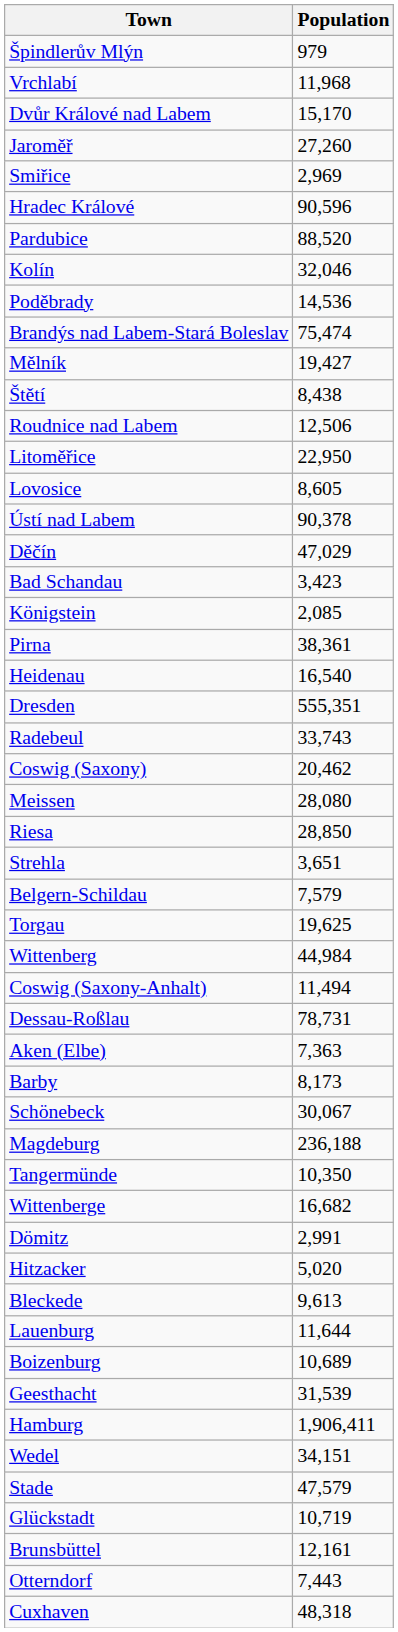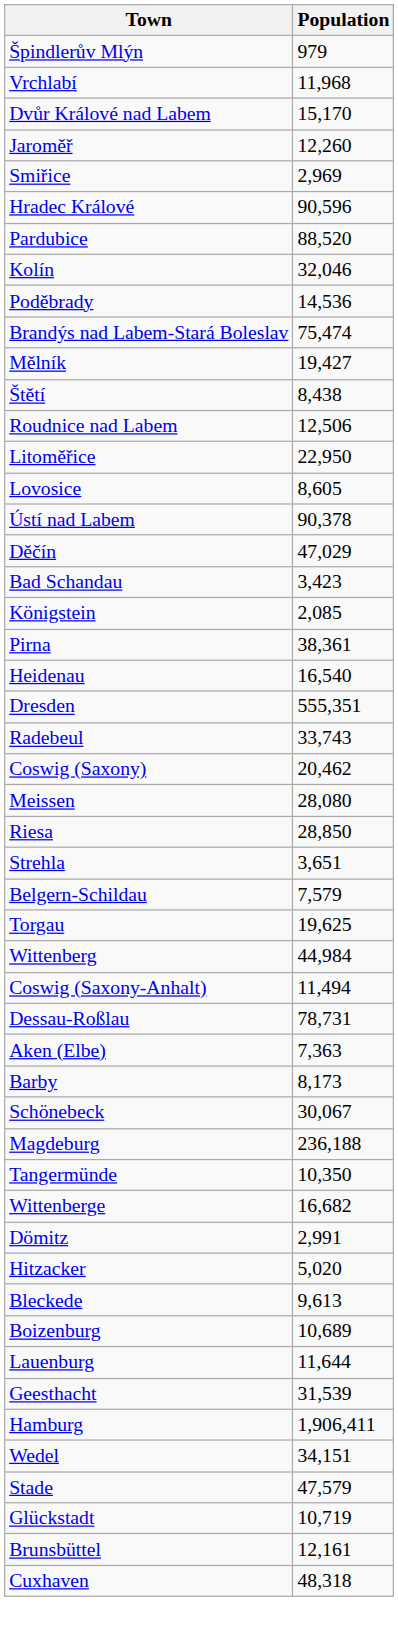 <table style="margin-left:0; font-size:100%" class="wikitable sortable">
 <tr>
 <th>Town</th>
 <th>Population</th>
 </tr>
 <tr>
 <td><a href='#'>Špindlerův Mlýn</a></td>
 <td>979</td>
 </tr>
 <tr>
 <td><a href='#'>Vrchlabí</a></td>
 <td>11,968</td>
 </tr>
 <tr>
 <td><a href='#'>Dvůr Králové nad Labem</a></td>
 <td>15,170</td>
 </tr>
 <tr>
 <td><a href='#'>Jaroměř</a></td>
-<td>27,260</td>
+<td>12,260</td>
 </tr>
 <tr>
 <td><a href='#'>Smiřice</a></td>
 <td>2,969</td>
 </tr>
 <tr>
 <td><a href='#'>Hradec Králové</a></td>
 <td>90,596</td>
 </tr>
 <tr>
 <td><a href='#'>Pardubice</a></td>
 <td>88,520</td>
 </tr>
 <tr>
 <td><a href='#'>Kolín</a></td>
 <td>32,046</td>
 </tr>
 <tr>
 <td><a href='#'>Poděbrady</a></td>
 <td>14,536</td>
 </tr>
 <tr>
 <td><a href='#'>Brandýs nad Labem-Stará Boleslav</a></td>
 <td>75,474</td>
 </tr>
 <tr>
 <td><a href='#'>Mělník</a></td>
 <td>19,427</td>
 </tr>
 <tr>
 <td><a href='#'>Štětí</a></td>
 <td>8,438</td>
 </tr>
 <tr>
 <td><a href='#'>Roudnice nad Labem</a></td>
 <td>12,506</td>
 </tr>
 <tr>
 <td><a href='#'>Litoměřice</a></td>
 <td>22,950</td>
 </tr>
 <tr>
 <td><a href='#'>Lovosice</a></td>
 <td>8,605</td>
 </tr>
 <tr>
 <td><a href='#'>Ústí nad Labem</a></td>
 <td>90,378</td>
 </tr>
 <tr>
 <td><a href='#'>Děčín</a></td>
 <td>47,029</td>
 </tr>
 <tr>
 <td><a href='#'>Bad Schandau</a></td>
 <td>3,423</td>
 </tr>
 <tr>
 <td><a href='#'>Königstein</a></td>
 <td>2,085</td>
 </tr>
 <tr>
 <td><a href='#'>Pirna</a></td>
 <td>38,361</td>
 </tr>
 <tr>
 <td><a href='#'>Heidenau</a></td>
 <td>16,540</td>
 </tr>
 <tr>
 <td><a href='#'>Dresden</a></td>
 <td>555,351</td>
 </tr>
 <tr>
 <td><a href='#'>Radebeul</a></td>
 <td>33,743</td>
 </tr>
 <tr>
 <td><a href='#'>Coswig (Saxony)</a></td>
 <td>20,462</td>
 </tr>
 <tr>
 <td><a href='#'>Meissen</a></td>
 <td>28,080</td>
 </tr>
 <tr>
 <td><a href='#'>Riesa</a></td>
 <td>28,850</td>
 </tr>
 <tr>
 <td><a href='#'>Strehla</a></td>
 <td>3,651</td>
 </tr>
 <tr>
 <td><a href='#'>Belgern-Schildau</a></td>
 <td>7,579</td>
 </tr>
 <tr>
 <td><a href='#'>Torgau</a></td>
 <td>19,625</td>
 </tr>
 <tr>
 <td><a href='#'>Wittenberg</a></td>
 <td>44,984</td>
 </tr>
 <tr>
 <td><a href='#'>Coswig (Saxony-Anhalt)</a></td>
 <td>11,494</td>
 </tr>
 <tr>
 <td><a href='#'>Dessau-Roßlau</a></td>
 <td>78,731</td>
 </tr>
 <tr>
 <td><a href='#'>Aken (Elbe)</a></td>
 <td>7,363</td>
 </tr>
 <tr>
 <td><a href='#'>Barby</a></td>
 <td>8,173</td>
 </tr>
 <tr>
 <td><a href='#'>Schönebeck</a></td>
 <td>30,067</td>
 </tr>
 <tr>
 <td><a href='#'>Magdeburg</a></td>
 <td>236,188</td>
 </tr>
 <tr>
 <td><a href='#'>Tangermünde</a></td>
 <td>10,350</td>
 </tr>
 <tr>
 <td><a href='#'>Wittenberge</a></td>
 <td>16,682</td>
 </tr>
 <tr>
 <td><a href='#'>Dömitz</a></td>
 <td>2,991</td>
 </tr>
 <tr>
 <td><a href='#'>Hitzacker</a></td>
 <td>5,020</td>
 </tr>
 <tr>
 <td><a href='#'>Bleckede</a></td>
 <td>9,613</td>
 </tr>
 <tr>
+<td><a href='#'>Boizenburg</a></td>
+<td>10,689</td>
+</tr>
+<tr>
 <td><a href='#'>Lauenburg</a></td>
 <td>11,644</td>
-</tr>
-<tr>
-<td><a href='#'>Boizenburg</a></td>
-<td>10,689</td>
 </tr>
 <tr>
 <td><a href='#'>Geesthacht</a></td>
 <td>31,539</td>
 </tr>
 <tr>
 <td><a href='#'>Hamburg</a></td>
 <td>1,906,411</td>
 </tr>
 <tr>
 <td><a href='#'>Wedel</a></td>
 <td>34,151</td>
 </tr>
 <tr>
 <td><a href='#'>Stade</a></td>
 <td>47,579</td>
 </tr>
 <tr>
 <td><a href='#'>Glückstadt</a></td>
 <td>10,719</td>
 </tr>
 <tr>
 <td><a href='#'>Brunsbüttel</a></td>
 <td>12,161</td>
 </tr>
 <tr>
-<td><a href='#'>Otterndorf</a></td>
-<td>7,443</td>
-</tr>
-<tr>
 <td><a href='#'>Cuxhaven</a></td>
 <td>48,318</td>
 </tr>
 </table>
